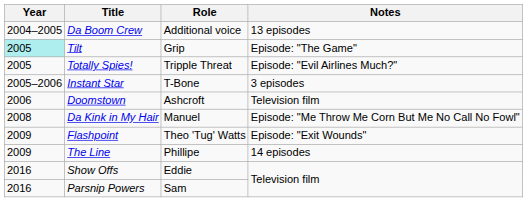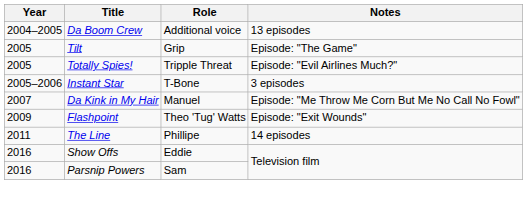 <table class="wikitable sortable">
 <tr>
 <th>Year</th>
 <th>Title</th>
 <th>Role</th>
 <th class="unsortable">Notes</th>
 </tr>
 <tr>
 <td>2004–2005</td>
 <td><em><a href='#'>Da Boom Crew</a></em></td>
 <td>Additional voice</td>
 <td>13 episodes</td>
 </tr>
 <tr>
-<td style="background: paleturquoise;">2005</td>
+<td>2005</td>
 <td><a href='#'><em>Tilt</em></a></td>
 <td>Grip</td>
 <td>Episode: "The Game"</td>
 </tr>
 <tr>
 <td>2005</td>
 <td><em><a href='#'>Totally Spies!</a></em></td>
 <td>Tripple Threat</td>
 <td>Episode: "Evil Airlines Much?"</td>
 </tr>
 <tr>
 <td>2005–2006</td>
 <td><em><a href='#'>Instant Star</a></em></td>
 <td>T-Bone</td>
 <td>3 episodes</td>
 </tr>
 <tr>
-<td>2006</td>
-<td><em><a href='#'>Doomstown</a></em></td>
-<td>Ashcroft</td>
-<td>Television film</td>
-</tr>
-<tr>
-<td>2008</td>
+<td>2007</td>
 <td><a href='#'><em>Da Kink in My Hair</em></a></td>
 <td>Manuel</td>
 <td>Episode: "Me Throw Me Corn But Me No Call No Fowl"</td>
 </tr>
 <tr>
 <td>2009</td>
 <td><a href='#'><em>Flashpoint</em></a></td>
 <td>Theo 'Tug' Watts</td>
 <td>Episode: "Exit Wounds"</td>
 </tr>
 <tr>
-<td>2009</td>
+<td>2011</td>
 <td data-sort-value="Line, The"><a href='#'><em>The Line</em></a></td>
 <td>Phillipe</td>
 <td>14 episodes</td>
 </tr>
 <tr>
 <td>2016</td>
 <td><em>Show Offs</em></td>
 <td>Eddie</td>
 <td rowspan="2">Television film</td>
 </tr>
 <tr>
 <td>2016</td>
 <td><em>Parsnip Powers</em></td>
 <td>Sam</td>
 </tr>
 </table>
